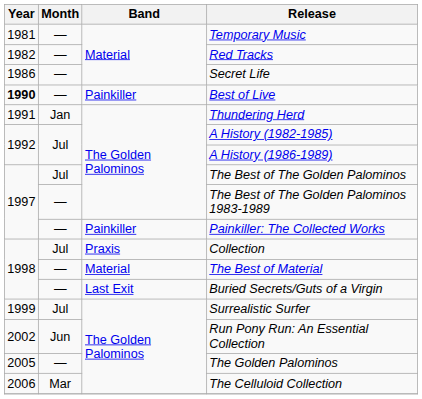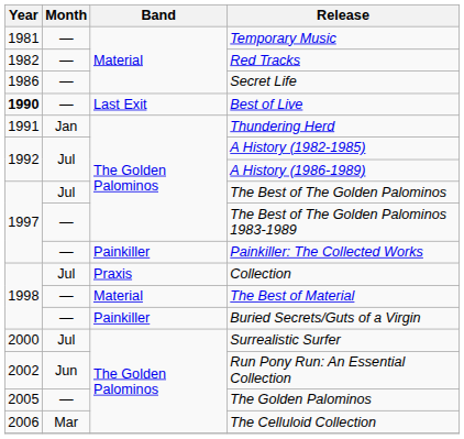 <table class="wikitable">
 <tr>
 <th width="33">Year</th>
 <th width="44">Month</th>
 <th width="150">Band</th>
 <th width="260">Release</th>
 </tr>
 <tr>
 <td align="center">1981</td>
 <td align="center">—</td>
 <td rowspan="3"><a href='#'>Material</a></td>
 <td><em><a href='#'>Temporary Music</a></em></td>
 </tr>
 <tr>
 <td align="center">1982</td>
 <td align="center">—</td>
 <td><em><a href='#'>Red Tracks</a></em></td>
 </tr>
 <tr>
 <td align="center">1986</td>
 <td align="center">—</td>
 <td><em>Secret Life</em></td>
 </tr>
 <tr>
 <td align="center"><strong>1990</strong></td>
 <td align="center">—</td>
-<td><a href='#'>Painkiller</a></td>
+<td><a href='#'>Last Exit</a></td>
 <td><em><a href='#'>Best of Live</a></em></td>
 </tr>
 <tr>
 <td align="center">1991</td>
 <td align="center">Jan</td>
 <td rowspan="5"><a href='#'>The Golden Palominos</a></td>
 <td><em><a href='#'>Thundering Herd</a></em></td>
 </tr>
 <tr>
 <td align="center" rowspan="2">1992</td>
 <td align="center" rowspan="2">Jul</td>
 <td><em><a href='#'>A History (1982-1985)</a></em></td>
 </tr>
 <tr>
 <td><em><a href='#'>A History (1986-1989)</a></em></td>
 </tr>
 <tr>
 <td align="center" rowspan="3">1997</td>
 <td align="center">Jul</td>
 <td><em>The Best of The Golden Palominos</em></td>
 </tr>
 <tr>
 <td align="center">—</td>
 <td><em>The Best of The Golden Palominos 1983-1989</em></td>
 </tr>
 <tr>
 <td align="center">—</td>
 <td><a href='#'>Painkiller</a></td>
 <td><em><a href='#'>Painkiller: The Collected Works</a></em></td>
 </tr>
 <tr>
 <td align="center" rowspan="3">1998</td>
 <td align="center">Jul</td>
 <td><a href='#'>Praxis</a></td>
 <td><em>Collection</em></td>
 </tr>
 <tr>
 <td align="center">—</td>
 <td><a href='#'>Material</a></td>
 <td><em><a href='#'>The Best of Material</a></em></td>
 </tr>
 <tr>
 <td align="center">—</td>
-<td><a href='#'>Last Exit</a></td>
+<td><a href='#'>Painkiller</a></td>
 <td><em>Buried Secrets/Guts of a Virgin</em></td>
 </tr>
 <tr>
-<td align="center">1999</td>
+<td align="center">2000</td>
 <td align="center">Jul</td>
 <td rowspan="4"><a href='#'>The Golden Palominos</a></td>
 <td><em>Surrealistic Surfer</em></td>
 </tr>
 <tr>
 <td align="center">2002</td>
 <td align="center">Jun</td>
 <td><em>Run Pony Run: An Essential Collection</em></td>
 </tr>
 <tr>
 <td align="center">2005</td>
 <td align="center">—</td>
 <td><em>The Golden Palominos</em></td>
 </tr>
 <tr>
 <td align="center">2006</td>
 <td align="center">Mar</td>
 <td><em>The Celluloid Collection</em></td>
 </tr>
 <tr>
 </tr>
 </table>
